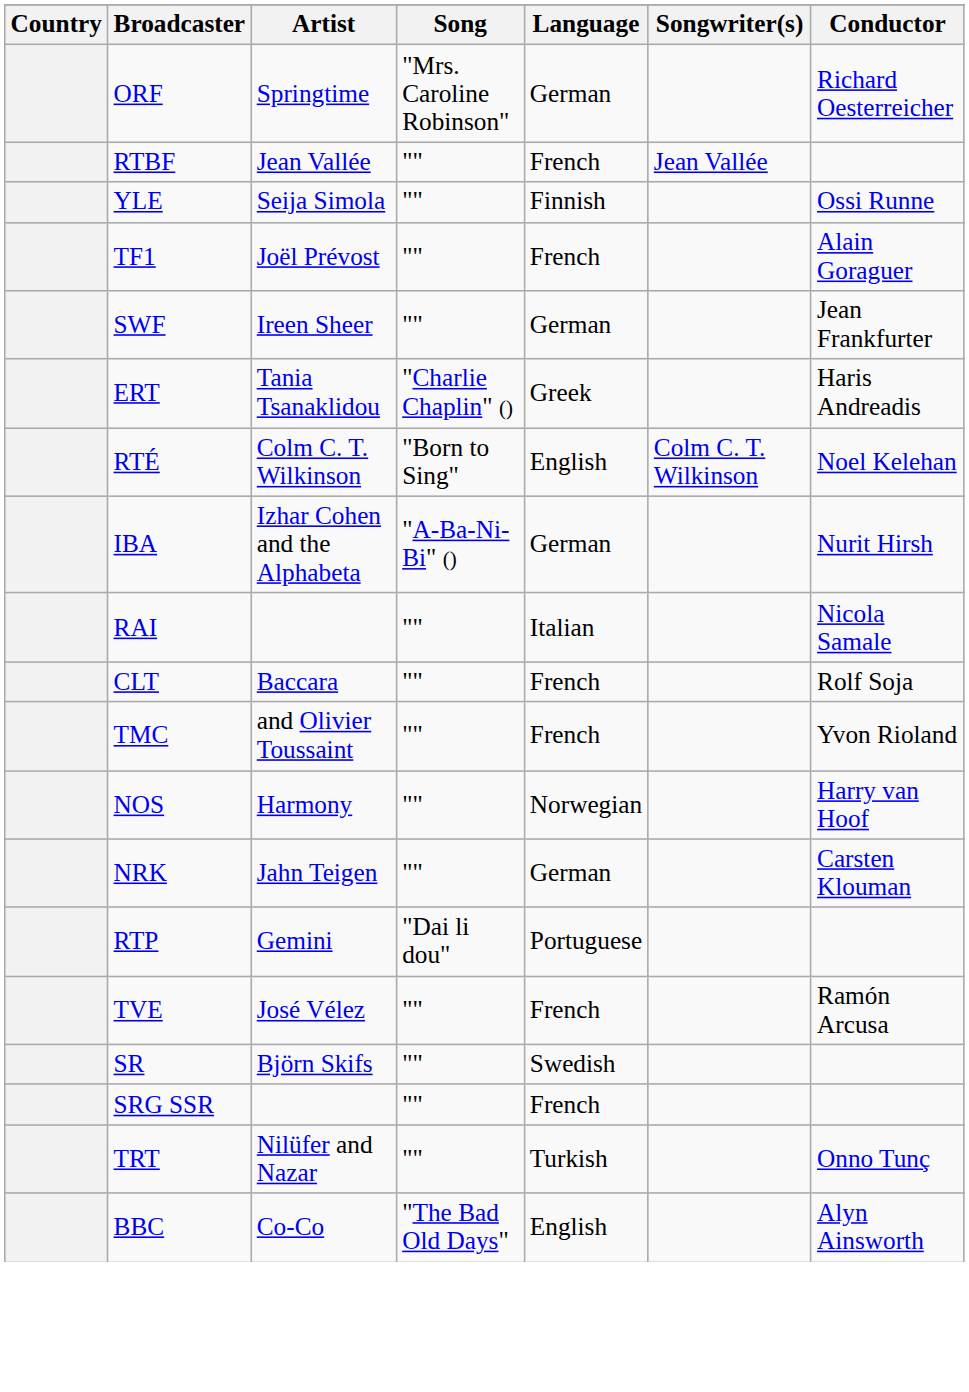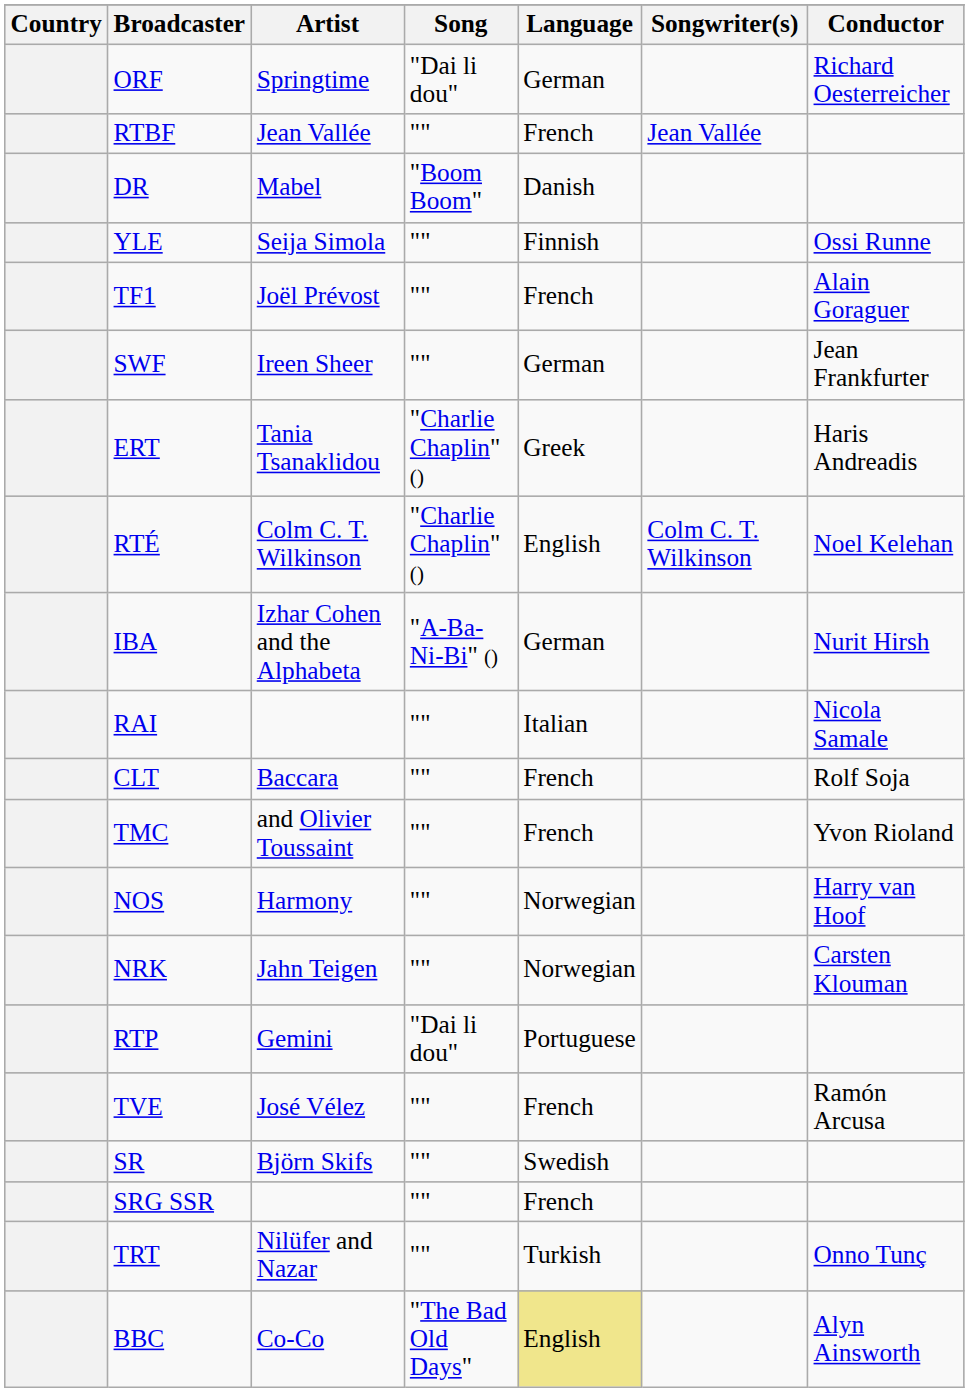 <table class="wikitable plainrowheaders" style="clear:left">
 <tr>
 </tr>
 <tr>
 <th scope="col">Country</th>
 <th scope="col">Broadcaster</th>
 <th scope="col">Artist</th>
 <th scope="col">Song</th>
 <th scope="col">Language</th>
 <th scope="col">Songwriter(s)</th>
 <th scope="col">Conductor</th>
 </tr>
 <tr>
 <th scope="row"></th>
 <td><a href='#'>ORF</a></td>
 <td><a href='#'>Springtime</a></td>
-<td>"Mrs. Caroline Robinson"</td>
+<td>"Dai li dou"</td>
 <td>German</td>
 <td></td>
 <td><a href='#'>Richard Oesterreicher</a></td>
 </tr>
 <tr>
 <th scope="row"></th>
 <td><a href='#'>RTBF</a></td>
 <td><a href='#'>Jean Vallée</a></td>
 <td>""</td>
 <td>French</td>
 <td><a href='#'>Jean Vallée</a></td>
+<td></td>
+</tr>
+<tr>
+<th scope="row"></th>
+<td><a href='#'>DR</a></td>
+<td><a href='#'>Mabel</a></td>
+<td>"<a href='#'>Boom Boom</a>"</td>
+<td>Danish</td>
+<td></td>
 <td></td>
 </tr>
 <tr>
 <th scope="row"></th>
 <td><a href='#'>YLE</a></td>
 <td><a href='#'>Seija Simola</a></td>
 <td>""</td>
 <td>Finnish</td>
 <td></td>
 <td><a href='#'>Ossi Runne</a></td>
 </tr>
 <tr>
 <th scope="row"></th>
 <td><a href='#'>TF1</a></td>
 <td><a href='#'>Joël Prévost</a></td>
 <td>""</td>
 <td>French</td>
 <td></td>
 <td><a href='#'>Alain Goraguer</a></td>
 </tr>
 <tr>
 <th scope="row"></th>
 <td><a href='#'>SWF</a></td>
 <td><a href='#'>Ireen Sheer</a></td>
 <td>""</td>
 <td>German</td>
 <td></td>
 <td>Jean Frankfurter</td>
 </tr>
 <tr>
 <th scope="row"></th>
 <td><a href='#'>ERT</a></td>
 <td><a href='#'>Tania Tsanaklidou</a></td>
 <td>"<a href='#'>Charlie Chaplin</a>" <small>()</small></td>
 <td>Greek</td>
 <td></td>
 <td>Haris Andreadis</td>
 </tr>
 <tr>
 <th scope="row"></th>
 <td><a href='#'>RTÉ</a></td>
 <td><a href='#'>Colm C. T. Wilkinson</a></td>
-<td>"Born to Sing"</td>
+<td>"<a href='#'>Charlie Chaplin</a>" <small>()</small></td>
 <td>English</td>
 <td><a href='#'>Colm C. T. Wilkinson</a></td>
 <td><a href='#'>Noel Kelehan</a></td>
 </tr>
 <tr>
 <th scope="row"></th>
 <td><a href='#'>IBA</a></td>
 <td><a href='#'>Izhar Cohen</a> and the <a href='#'>Alphabeta</a></td>
 <td>"<a href='#'>A-Ba-Ni-Bi</a>" <small>()</small></td>
 <td>German</td>
 <td></td>
 <td><a href='#'>Nurit Hirsh</a></td>
 </tr>
 <tr>
 <th scope="row"></th>
 <td><a href='#'>RAI</a></td>
 <td></td>
 <td>""</td>
 <td>Italian</td>
 <td></td>
 <td><a href='#'>Nicola Samale</a></td>
 </tr>
 <tr>
 <th scope="row"></th>
 <td><a href='#'>CLT</a></td>
 <td><a href='#'>Baccara</a></td>
 <td>""</td>
 <td>French</td>
 <td></td>
 <td>Rolf Soja</td>
 </tr>
 <tr>
 <th scope="row"></th>
 <td><a href='#'>TMC</a></td>
 <td> and <a href='#'>Olivier Toussaint</a></td>
 <td>""</td>
 <td>French</td>
 <td></td>
 <td>Yvon Rioland</td>
 </tr>
 <tr>
 <th scope="row"></th>
 <td><a href='#'>NOS</a></td>
 <td><a href='#'>Harmony</a></td>
 <td><span>"</span>"</td>
 <td>Norwegian</td>
 <td></td>
 <td><a href='#'>Harry van Hoof</a></td>
 </tr>
 <tr>
 <th scope="row"></th>
 <td><a href='#'>NRK</a></td>
 <td><a href='#'>Jahn Teigen</a></td>
 <td>""</td>
-<td>German</td>
+<td>Norwegian</td>
 <td></td>
 <td><a href='#'>Carsten Klouman</a></td>
 </tr>
 <tr>
 <th scope="row"></th>
 <td><a href='#'>RTP</a></td>
 <td><a href='#'>Gemini</a></td>
 <td>"Dai li dou"</td>
 <td>Portuguese</td>
 <td></td>
 <td></td>
 </tr>
 <tr>
 <th scope="row"></th>
 <td><a href='#'>TVE</a></td>
 <td><a href='#'>José Vélez</a></td>
 <td>""</td>
 <td>French</td>
 <td></td>
 <td>Ramón Arcusa</td>
 </tr>
 <tr>
 <th scope="row"></th>
 <td><a href='#'>SR</a></td>
 <td><a href='#'>Björn Skifs</a></td>
 <td>""</td>
 <td>Swedish</td>
 <td></td>
 <td></td>
 </tr>
 <tr>
 <th scope="row"></th>
 <td><a href='#'>SRG SSR</a></td>
 <td></td>
 <td>""</td>
 <td>French</td>
 <td></td>
 <td></td>
 </tr>
 <tr>
 <th scope="row"></th>
 <td><a href='#'>TRT</a></td>
 <td><a href='#'>Nilüfer</a> and <a href='#'>Nazar</a></td>
 <td>""</td>
 <td>Turkish</td>
 <td></td>
 <td><a href='#'>Onno Tunç</a></td>
 </tr>
 <tr>
 <th scope="row"></th>
 <td><a href='#'>BBC</a></td>
 <td><a href='#'>Co-Co</a></td>
 <td>"<a href='#'>The Bad Old Days</a>"</td>
-<td>English</td>
+<td style="background: khaki;">English</td>
 <td></td>
 <td><a href='#'>Alyn Ainsworth</a></td>
 </tr>
 </table>
